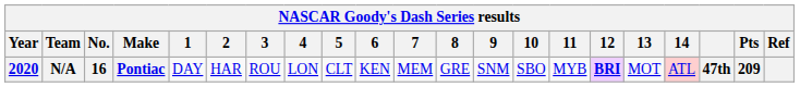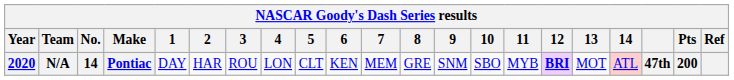 <table class="wikitable" style="text-align:center; font-size:75%">
 <tr>
 <th colspan=32><a href='#'>NASCAR Goody's Dash Series</a> results</th>
 </tr>
 <tr>
 <th>Year</th>
 <th>Team</th>
 <th>No.</th>
 <th>Make</th>
 <th>1</th>
 <th>2</th>
 <th>3</th>
 <th>4</th>
 <th>5</th>
 <th>6</th>
 <th>7</th>
 <th>8</th>
 <th>9</th>
 <th>10</th>
 <th>11</th>
 <th>12</th>
 <th>13</th>
 <th>14</th>
 <th></th>
 <th>Pts</th>
 <th>Ref</th>
 </tr>
 <tr>
 <th><a href='#'>2020</a></th>
 <th>N/A</th>
-<th>16</th>
+<th>14</th>
 <th><a href='#'>Pontiac</a></th>
 <td><a href='#'>DAY</a></td>
 <td><a href='#'>HAR</a></td>
 <td><a href='#'>ROU</a></td>
 <td><a href='#'>LON</a></td>
 <td><a href='#'>CLT</a></td>
 <td><a href='#'>KEN</a></td>
 <td><a href='#'>MEM</a></td>
 <td><a href='#'>GRE</a></td>
 <td><a href='#'>SNM</a></td>
 <td><a href='#'>SBO</a></td>
 <td><a href='#'>MYB</a></td>
 <td style="background:#EFCFFF;"><strong><a href='#'>BRI</a><br></strong></td>
 <td><a href='#'>MOT</a></td>
 <td style="background:#FFCFCF;"><a href='#'>ATL</a><br></td>
 <th>47th</th>
-<th>209</th>
+<th>200</th>
 <th></th>
 </tr>
 </table>
